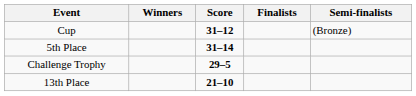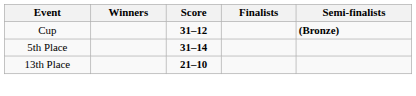 <table class="wikitable" width=600 style="text-align: center">
 <tr>
 <th>Event</th>
 <th>Winners</th>
 <th>Score</th>
 <th>Finalists</th>
 <th>Semi-finalists</th>
 </tr>
 <tr>
 <td>Cup</td>
 <td align=left><strong></strong></td>
 <td><strong>31–12</strong></td>
 <td align=left></td>
-<td align=left> (Bronze)<br></td>
+<td align=left><strong> (Bronze)<br></strong></td>
 </tr>
 <tr>
 <td>5th Place</td>
 <td align=left><strong></strong></td>
 <td><strong>31–14</strong></td>
-<td align=left></td>
-<td align=left><br></td>
-</tr>
-<tr>
-<td>Challenge Trophy</td>
-<td align=left><strong></strong></td>
-<td><strong>29–5</strong></td>
 <td align=left></td>
 <td align=left><br></td>
 </tr>
 <tr>
 <td>13th Place</td>
 <td align=left><strong></strong></td>
 <td><strong>21–10</strong></td>
 <td align=left></td>
 <td align=left><br></td>
 </tr>
 </table>
